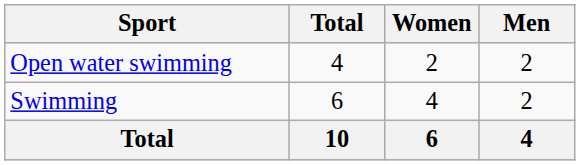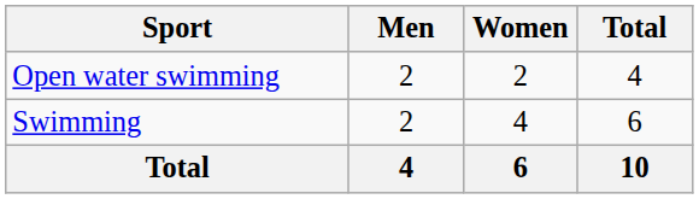 <table class="wikitable sortable" style="text-align:center;">
 <tr>
 <th width=180>Sport</th>
+<th width=55>Men</th>
+<th width=55>Women</th>
 <th width=55>Total</th>
-<th width=55>Women</th>
-<th width=55>Men</th>
 </tr>
 <tr>
 <td align=left><a href='#'>Open water swimming</a></td>
-<td>4</td>
 <td>2</td>
 <td>2</td>
+<td>4</td>
 </tr>
 <tr>
 <td align=left><a href='#'>Swimming</a></td>
+<td>2</td>
+<td>4</td>
 <td>6</td>
-<td>4</td>
-<td>2</td>
 </tr>
 <tr>
 <th>Total</th>
+<th>4</th>
+<th>6</th>
 <th>10</th>
-<th>6</th>
-<th>4</th>
 </tr>
 </table>
